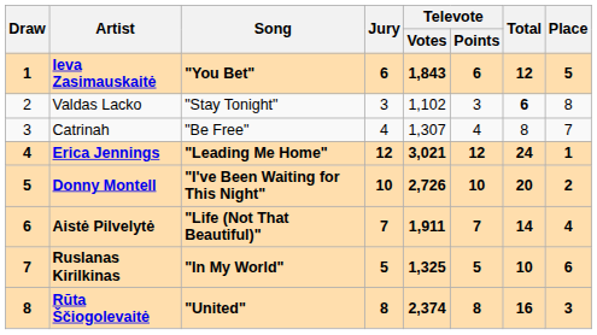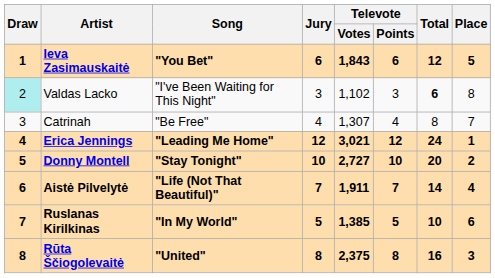 <table class="sortable wikitable" style="margin: 1em auto 1em auto; text-align:center;">
 <tr>
 <th rowspan="2">Draw</th>
 <th rowspan="2">Artist</th>
 <th rowspan="2">Song</th>
 <th rowspan="2">Jury</th>
 <th colspan="2">Televote</th>
 <th rowspan="2">Total</th>
 <th rowspan="2">Place</th>
 </tr>
 <tr>
 <th>Votes</th>
 <th>Points</th>
 </tr>
 <tr style="font-weight:bold; background:navajowhite;">
 <td>1</td>
 <td align="left"><a href='#'>Ieva Zasimauskaitė</a></td>
 <td align="left">"You Bet"</td>
 <td>6</td>
 <td>1,843</td>
 <td>6</td>
 <td>12</td>
 <td>5</td>
 </tr>
 <tr>
-<td>2</td>
+<td style="background: paleturquoise;">2</td>
 <td align="left">Valdas Lacko</td>
-<td align="left">"Stay Tonight"</td>
+<td align="left">"I've Been Waiting for This Night"</td>
 <td>3</td>
 <td>1,102</td>
 <td>3</td>
 <td><strong>6</strong></td>
 <td>8</td>
 </tr>
 <tr>
 <td>3</td>
 <td align="left">Catrinah</td>
 <td align="left">"Be Free"</td>
 <td>4</td>
 <td>1,307</td>
 <td>4</td>
 <td>8</td>
 <td>7</td>
 </tr>
 <tr style="font-weight:bold; background:navajowhite;">
 <td>4</td>
 <td align="left"><a href='#'>Erica Jennings</a></td>
 <td align="left">"Leading Me Home"</td>
 <td>12</td>
 <td>3,021</td>
 <td>12</td>
 <td>24</td>
 <td>1</td>
 </tr>
 <tr style="font-weight:bold; background:navajowhite;">
 <td>5</td>
 <td align="left"><a href='#'>Donny Montell</a></td>
-<td align="left">"I've Been Waiting for This Night"</td>
+<td align="left">"Stay Tonight"</td>
 <td>10</td>
-<td>2,726</td>
+<td>2,727</td>
 <td>10</td>
 <td>20</td>
 <td>2</td>
 </tr>
 <tr style="font-weight:bold; background:navajowhite;">
 <td>6</td>
 <td align="left">Aistė Pilvelytė</td>
 <td align="left">"Life (Not That Beautiful)"</td>
 <td>7</td>
 <td>1,911</td>
 <td>7</td>
 <td>14</td>
 <td>4</td>
 </tr>
 <tr style="font-weight:bold; background:navajowhite;">
 <td>7</td>
 <td align="left">Ruslanas Kirilkinas</td>
 <td align="left">"In My World"</td>
 <td>5</td>
-<td>1,325</td>
+<td>1,385</td>
 <td>5</td>
 <td>10</td>
 <td>6</td>
 </tr>
 <tr style="font-weight:bold; background:navajowhite;">
 <td>8</td>
 <td align="left"><a href='#'>Rūta Ščiogolevaitė</a></td>
 <td align="left">"United"</td>
 <td>8</td>
-<td>2,374</td>
+<td>2,375</td>
 <td>8</td>
 <td>16</td>
 <td>3</td>
 </tr>
 </table>
